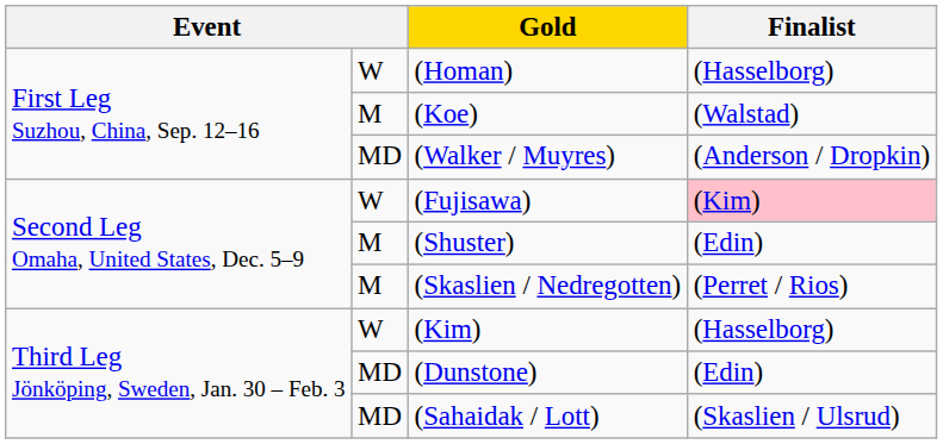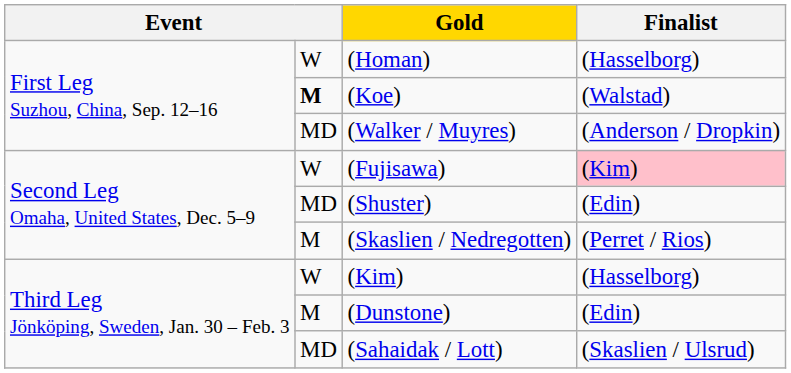 <table class="wikitable">
 <tr>
 <th colspan="2">Event</th>
 <th style="background:gold">Gold</th>
 <th>Finalist</th>
 </tr>
 <tr>
 <td rowspan="3"><a href='#'>First Leg</a> <br> <small><a href='#'>Suzhou</a>, <a href='#'>China</a>, Sep. 12–16</small></td>
 <td>W</td>
 <td> (<a href='#'>Homan</a>)</td>
 <td> (<a href='#'>Hasselborg</a>)</td>
 </tr>
 <tr>
-<td>M</td>
+<td><strong>M</strong></td>
 <td> (<a href='#'>Koe</a>)</td>
 <td> (<a href='#'>Walstad</a>)</td>
 </tr>
 <tr>
 <td>MD</td>
 <td> (<a href='#'>Walker</a> / <a href='#'>Muyres</a>)</td>
 <td> (<a href='#'>Anderson</a> / <a href='#'>Dropkin</a>)</td>
 </tr>
 <tr>
 <td rowspan="3"><a href='#'>Second Leg</a> <br> <small><a href='#'>Omaha</a>, <a href='#'>United States</a>, Dec. 5–9</small></td>
 <td>W</td>
 <td> (<a href='#'>Fujisawa</a>)</td>
 <td style="background: pink;"> (<a href='#'>Kim</a>)</td>
 </tr>
 <tr>
-<td>M</td>
+<td>MD</td>
 <td> (<a href='#'>Shuster</a>)</td>
 <td> (<a href='#'>Edin</a>)</td>
 </tr>
 <tr>
 <td>M</td>
 <td> (<a href='#'>Skaslien</a> / <a href='#'>Nedregotten</a>)</td>
 <td> (<a href='#'>Perret</a> / <a href='#'>Rios</a>)</td>
 </tr>
 <tr>
 <td rowspan="3"><a href='#'>Third Leg</a> <br> <small><a href='#'>Jönköping</a>, <a href='#'>Sweden</a>, Jan. 30 – Feb. 3</small></td>
 <td>W</td>
 <td> (<a href='#'>Kim</a>)</td>
 <td> (<a href='#'>Hasselborg</a>)</td>
 </tr>
 <tr>
-<td>MD</td>
+<td>M</td>
 <td> (<a href='#'>Dunstone</a>)</td>
 <td> (<a href='#'>Edin</a>)</td>
 </tr>
 <tr>
 <td>MD</td>
 <td> (<a href='#'>Sahaidak</a> / <a href='#'>Lott</a>)</td>
 <td> (<a href='#'>Skaslien</a> / <a href='#'>Ulsrud</a>)</td>
 </tr>
 </table>
